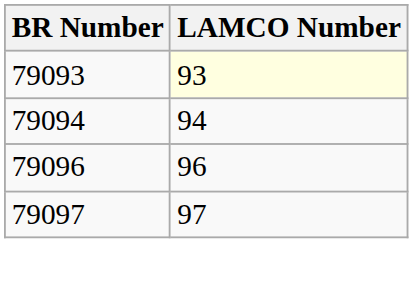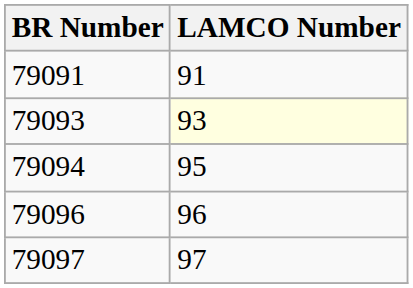 <table class="wikitable">
 <tr>
 <th>BR Number</th>
 <th>LAMCO Number</th>
+</tr>
+<tr>
+<td>79091</td>
+<td>91</td>
 </tr>
 <tr>
 <td>79093</td>
 <td style="background: lightyellow;">93</td>
 </tr>
 <tr>
 <td>79094</td>
-<td>94</td>
+<td>95</td>
 </tr>
 <tr>
 <td>79096</td>
 <td>96</td>
 </tr>
 <tr>
 <td>79097</td>
 <td>97</td>
 </tr>
 </table>
